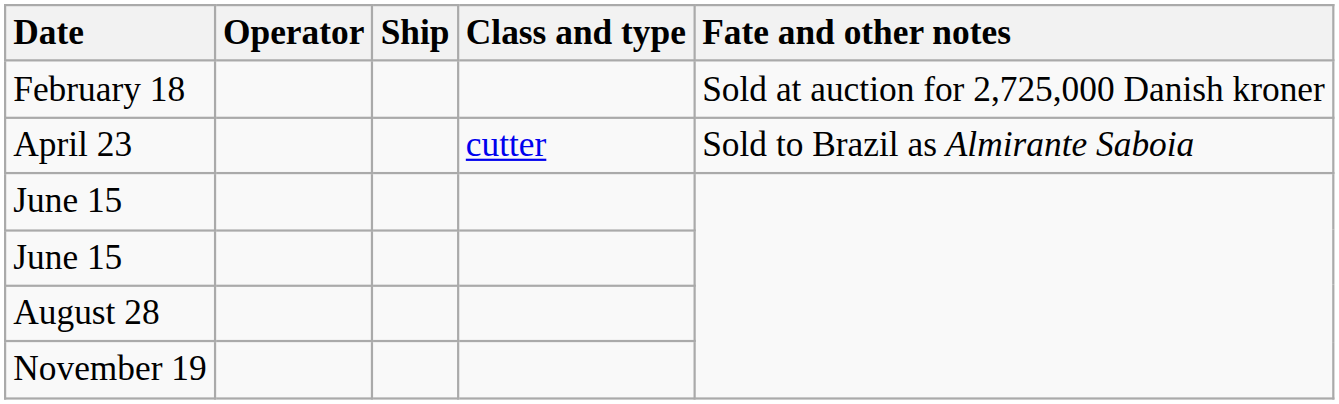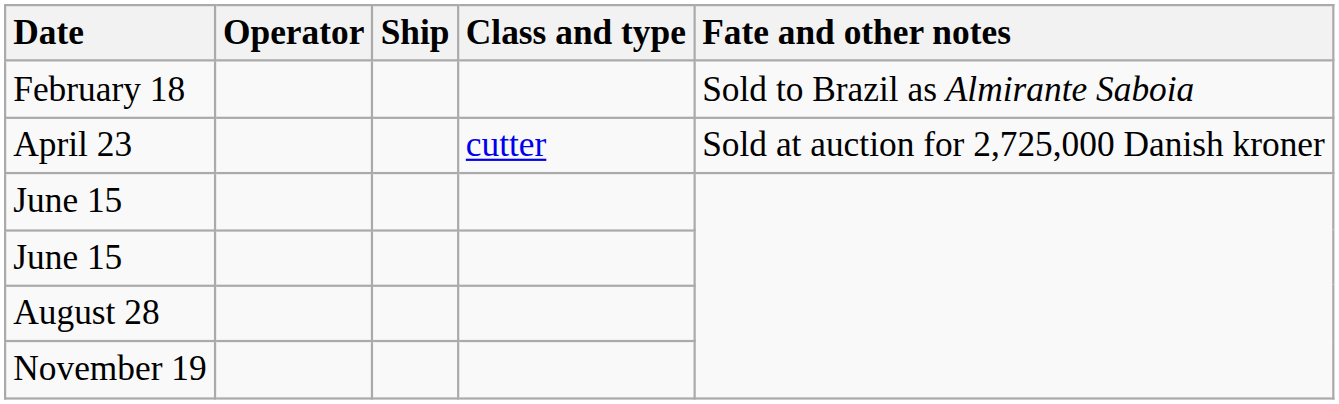 <table class="wikitable nowraplinks">
 <tr>
 <th style="text-align: left;">Date</th>
 <th style="text-align: left;">Operator</th>
 <th style="text-align: left;">Ship</th>
 <th style="text-align: left;">Class and type</th>
 <th style="text-align: left;">Fate and other notes</th>
 </tr>
 <tr ---->
 <td>February 18</td>
 <td></td>
 <td><strong></strong></td>
 <td></td>
-<td>Sold at auction for 2,725,000 Danish kroner </td>
+<td>Sold to Brazil as <em>Almirante Saboia</em></td>
 </tr>
 <tr ---->
 <td>April 23</td>
 <td></td>
 <td><strong></strong></td>
 <td> <a href='#'>cutter</a></td>
-<td>Sold to Brazil as <em>Almirante Saboia</em></td>
+<td>Sold at auction for 2,725,000 Danish kroner </td>
 </tr>
 <tr ---->
 <td>June 15</td>
 <td></td>
 <td><strong></strong></td>
 <td></td>
 </tr>
 <tr ---->
 <td>June 15</td>
 <td></td>
 <td><strong></strong></td>
 <td></td>
 </tr>
 <tr ---->
 <td>August 28</td>
 <td></td>
 <td><strong></strong></td>
 <td></td>
 </tr>
 <tr ---->
 <td>November 19</td>
 <td></td>
 <td><strong></strong></td>
 <td></td>
 </tr>
 </table>
